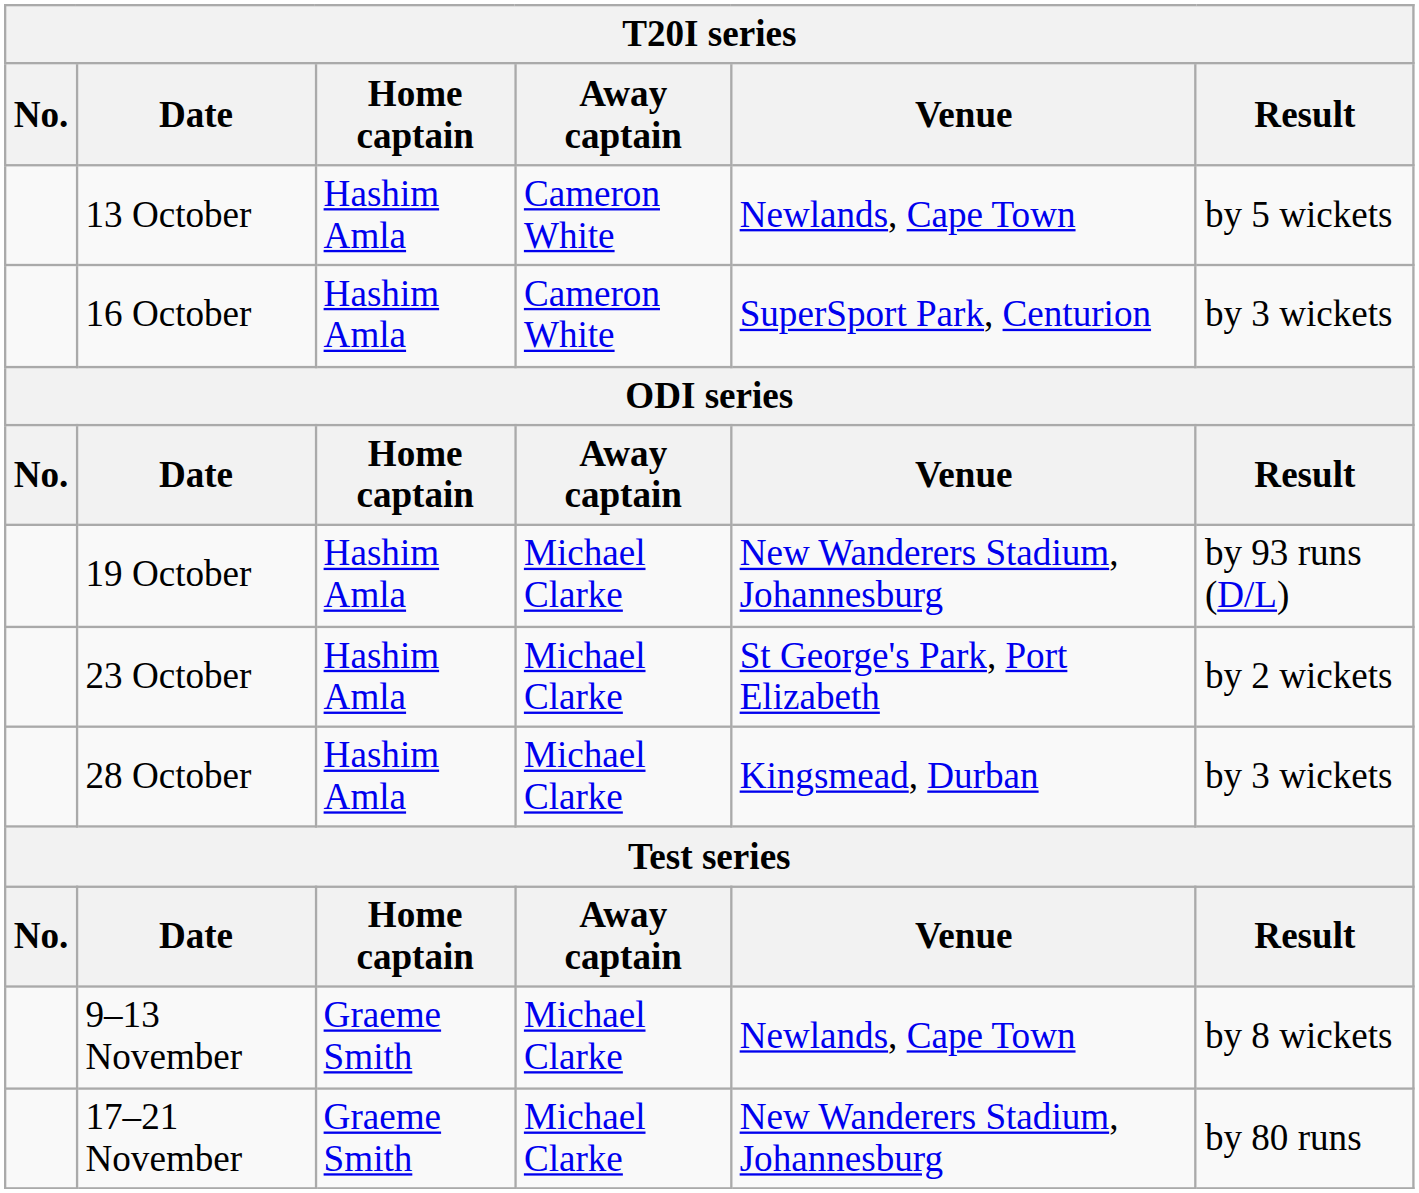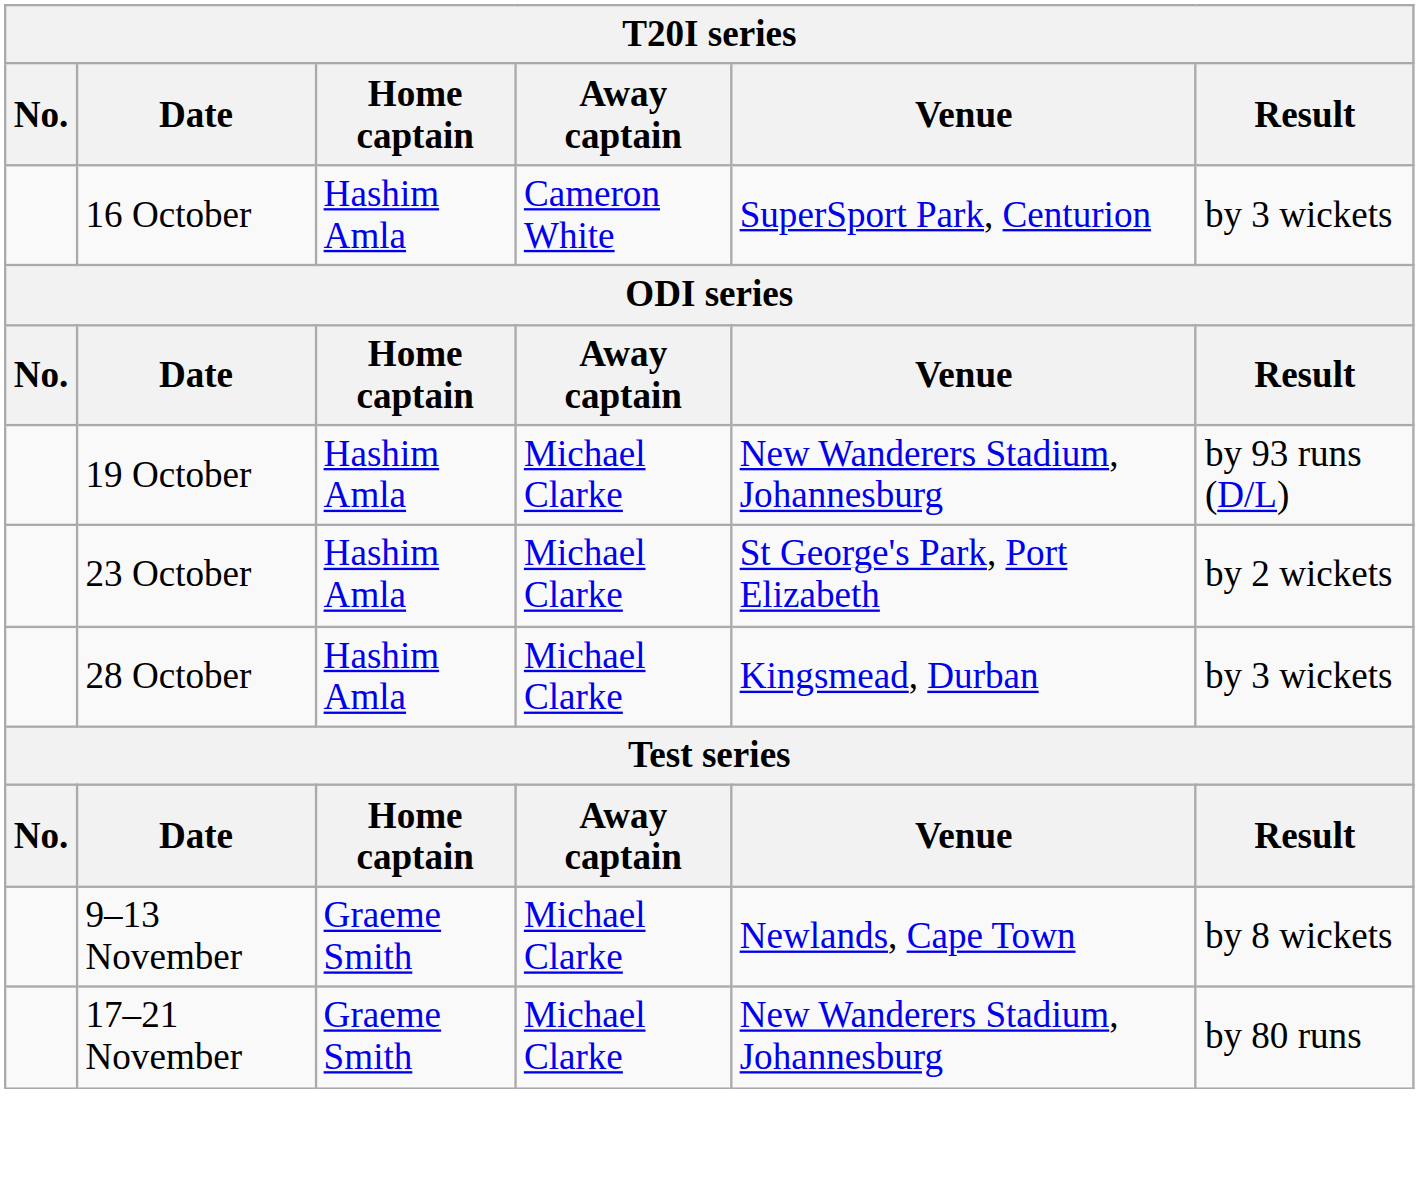 <table class="wikitable">
 <tr>
 <th colspan="6">T20I series</th>
 </tr>
 <tr>
 <th>No.</th>
 <th>Date</th>
 <th>Home captain</th>
 <th>Away captain</th>
 <th>Venue</th>
 <th>Result</th>
-</tr>
-<tr>
-<td></td>
-<td>13 October</td>
-<td><a href='#'>Hashim Amla</a></td>
-<td><a href='#'>Cameron White</a></td>
-<td><a href='#'>Newlands</a>, <a href='#'>Cape Town</a></td>
-<td> by 5 wickets</td>
 </tr>
 <tr>
 <td></td>
 <td>16 October</td>
 <td><a href='#'>Hashim Amla</a></td>
 <td><a href='#'>Cameron White</a></td>
 <td><a href='#'>SuperSport Park</a>, <a href='#'>Centurion</a></td>
 <td> by 3 wickets</td>
 </tr>
 <tr>
 <th colspan="6">ODI series</th>
 </tr>
 <tr>
 <th>No.</th>
 <th>Date</th>
 <th>Home captain</th>
 <th>Away captain</th>
 <th>Venue</th>
 <th>Result</th>
 </tr>
 <tr>
 <td></td>
 <td>19 October</td>
 <td><a href='#'>Hashim Amla</a></td>
 <td><a href='#'>Michael Clarke</a></td>
 <td><a href='#'>New Wanderers Stadium</a>, <a href='#'>Johannesburg</a></td>
 <td> by 93 runs (<a href='#'>D/L</a>)</td>
 </tr>
 <tr>
 <td></td>
 <td>23 October</td>
 <td><a href='#'>Hashim Amla</a></td>
 <td><a href='#'>Michael Clarke</a></td>
 <td><a href='#'>St George's Park</a>, <a href='#'>Port Elizabeth</a></td>
 <td> by 2 wickets</td>
 </tr>
 <tr>
 <td></td>
 <td>28 October</td>
 <td><a href='#'>Hashim Amla</a></td>
 <td><a href='#'>Michael Clarke</a></td>
 <td><a href='#'>Kingsmead</a>, <a href='#'>Durban</a></td>
 <td> by 3 wickets</td>
 </tr>
 <tr>
 <th colspan="6">Test series</th>
 </tr>
 <tr>
 <th>No.</th>
 <th>Date</th>
 <th>Home captain</th>
 <th>Away captain</th>
 <th>Venue</th>
 <th>Result</th>
 </tr>
 <tr>
 <td></td>
 <td>9–13 November</td>
 <td><a href='#'>Graeme Smith</a></td>
 <td><a href='#'>Michael Clarke</a></td>
 <td><a href='#'>Newlands</a>, <a href='#'>Cape Town</a></td>
 <td> by 8 wickets</td>
 </tr>
 <tr>
 <td></td>
 <td>17–21 November</td>
 <td><a href='#'>Graeme Smith</a></td>
 <td><a href='#'>Michael Clarke</a></td>
 <td><a href='#'>New Wanderers Stadium</a>, <a href='#'>Johannesburg</a></td>
 <td> by 80 runs</td>
 </tr>
 </table>
